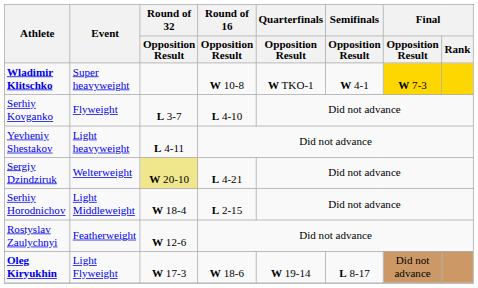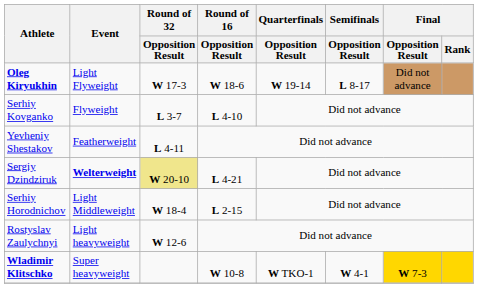 <table class=wikitable style="font-size:90%">
 <tr>
 <th rowspan="2">Athlete</th>
 <th rowspan="2">Event</th>
 <th>Round of 32</th>
 <th>Round of 16</th>
 <th>Quarterfinals</th>
 <th>Semifinals</th>
 <th colspan="2">Final</th>
 </tr>
 <tr>
 <th style="line-height:1em">Opposition<br>Result</th>
 <th style="line-height:1em">Opposition<br>Result</th>
 <th style="line-height:1em">Opposition<br>Result</th>
 <th style="line-height:1em">Opposition<br>Result</th>
 <th style="line-height:1em">Opposition<br>Result</th>
 <th>Rank</th>
 </tr>
 <tr>
-<td><strong><a href='#'>Wladimir Klitschko</a></strong></td>
-<td><a href='#'>Super heavyweight</a></td>
-<td></td>
-<td align="center"><br><strong>W</strong> 10-8</td>
-<td align="center"><br><strong>W</strong> TKO-1</td>
-<td align="center"><br><strong>W</strong> 4-1</td>
-<td align="center" bgcolor='gold'><br><strong>W</strong> 7-3</td>
-<td align="center" bgcolor='gold'></td>
+<td><strong><a href='#'>Oleg Kiryukhin</a></strong></td>
+<td><a href='#'>Light Flyweight</a></td>
+<td align="center"><br><strong>W</strong> 17-3</td>
+<td align="center"><br><strong>W</strong> 18-6</td>
+<td align="center"><br><strong>W</strong> 19-14</td>
+<td align="center"><br><strong>L</strong> 8-17</td>
+<td align="center" bgcolor='cc9966'>Did not advance</td>
+<td align="center" bgcolor='cc9966'></td>
 </tr>
 <tr>
 <td><a href='#'>Serhiy Kovganko</a></td>
 <td><a href='#'>Flyweight</a></td>
 <td align="center"><br><strong>L</strong> 3-7</td>
 <td align="center"><br><strong>L</strong> 4-10</td>
 <td align="center" colspan="4">Did not advance</td>
 </tr>
 <tr>
 <td><a href='#'>Yevheniy Shestakov</a></td>
-<td><a href='#'>Light heavyweight</a></td>
+<td><a href='#'>Featherweight</a></td>
 <td align="center"><br><strong>L</strong> 4-11</td>
 <td align="center" colspan="5">Did not advance</td>
 </tr>
 <tr>
 <td><a href='#'>Sergiy Dzindziruk</a></td>
-<td><a href='#'>Welterweight</a></td>
+<td><strong><a href='#'>Welterweight</a></strong></td>
 <td align="center" style="background: khaki;"><br><strong>W</strong> 20-10</td>
 <td align="center"><br><strong>L</strong> 4-21</td>
 <td align="center" colspan="4">Did not advance</td>
 </tr>
 <tr>
 <td><a href='#'>Serhiy Horodnichov</a></td>
 <td><a href='#'>Light Middleweight</a></td>
 <td align="center"><br><strong>W</strong> 18-4</td>
 <td align="center"><br><strong>L</strong> 2-15</td>
 <td align="center" colspan="4">Did not advance</td>
 </tr>
 <tr>
 <td><a href='#'>Rostyslav Zaulychnyi</a></td>
-<td><a href='#'>Featherweight</a></td>
+<td><a href='#'>Light heavyweight</a></td>
 <td align="center"><br><strong>W</strong> 12-6</td>
 <td align="center" colspan="5">Did not advance</td>
 </tr>
 <tr>
-<td><strong><a href='#'>Oleg Kiryukhin</a></strong></td>
-<td><a href='#'>Light Flyweight</a></td>
-<td align="center"><br><strong>W</strong> 17-3</td>
-<td align="center"><br><strong>W</strong> 18-6</td>
-<td align="center"><br><strong>W</strong> 19-14</td>
-<td align="center"><br><strong>L</strong> 8-17</td>
-<td align="center" bgcolor='cc9966'>Did not advance</td>
-<td align="center" bgcolor='cc9966'></td>
+<td><strong><a href='#'>Wladimir Klitschko</a></strong></td>
+<td><a href='#'>Super heavyweight</a></td>
+<td></td>
+<td align="center"><br><strong>W</strong> 10-8</td>
+<td align="center"><br><strong>W</strong> TKO-1</td>
+<td align="center"><br><strong>W</strong> 4-1</td>
+<td align="center" bgcolor='gold'><br><strong>W</strong> 7-3</td>
+<td align="center" bgcolor='gold'></td>
 </tr>
 <tr>
 </tr>
 </table>
